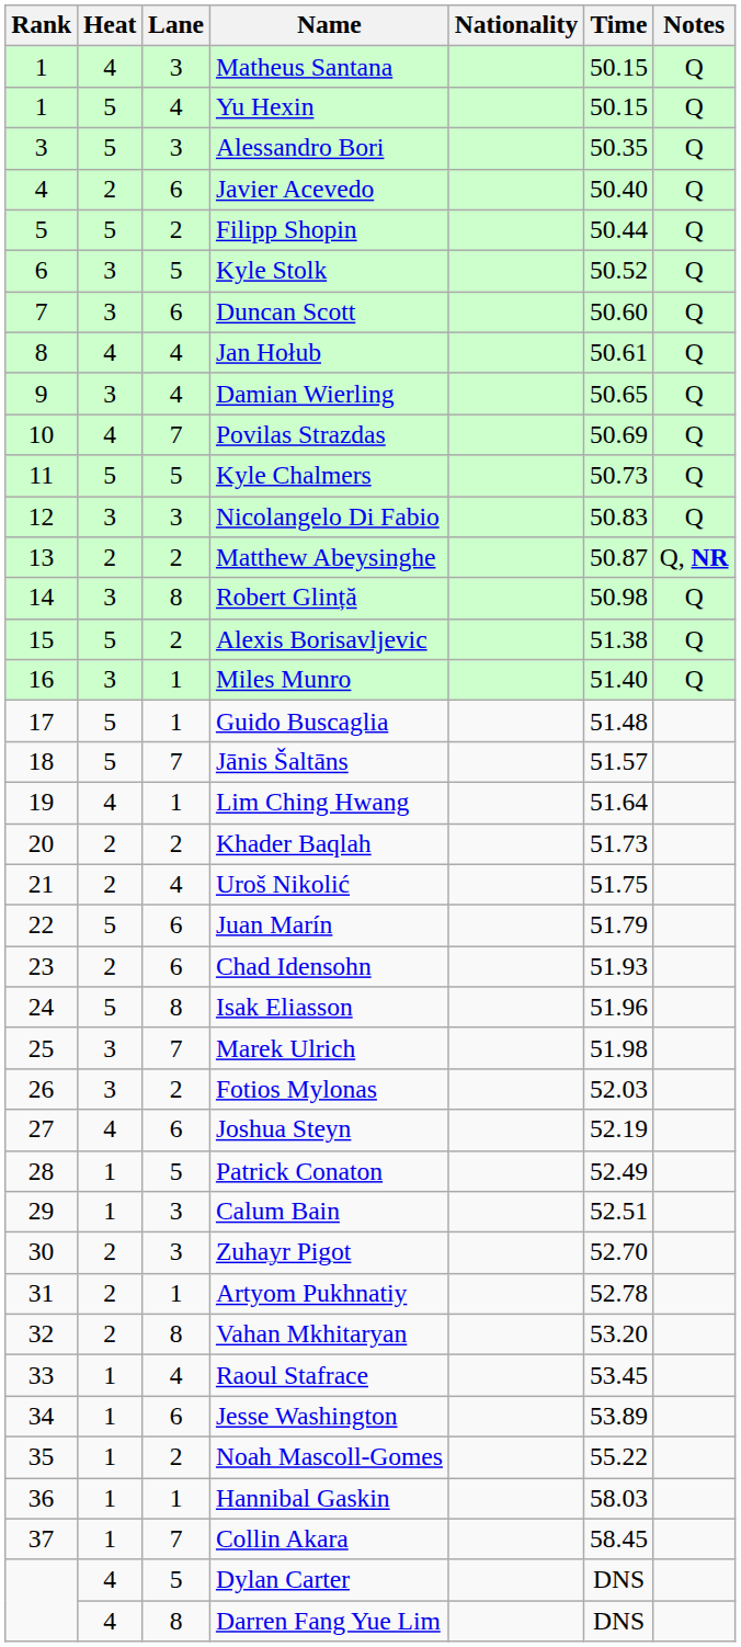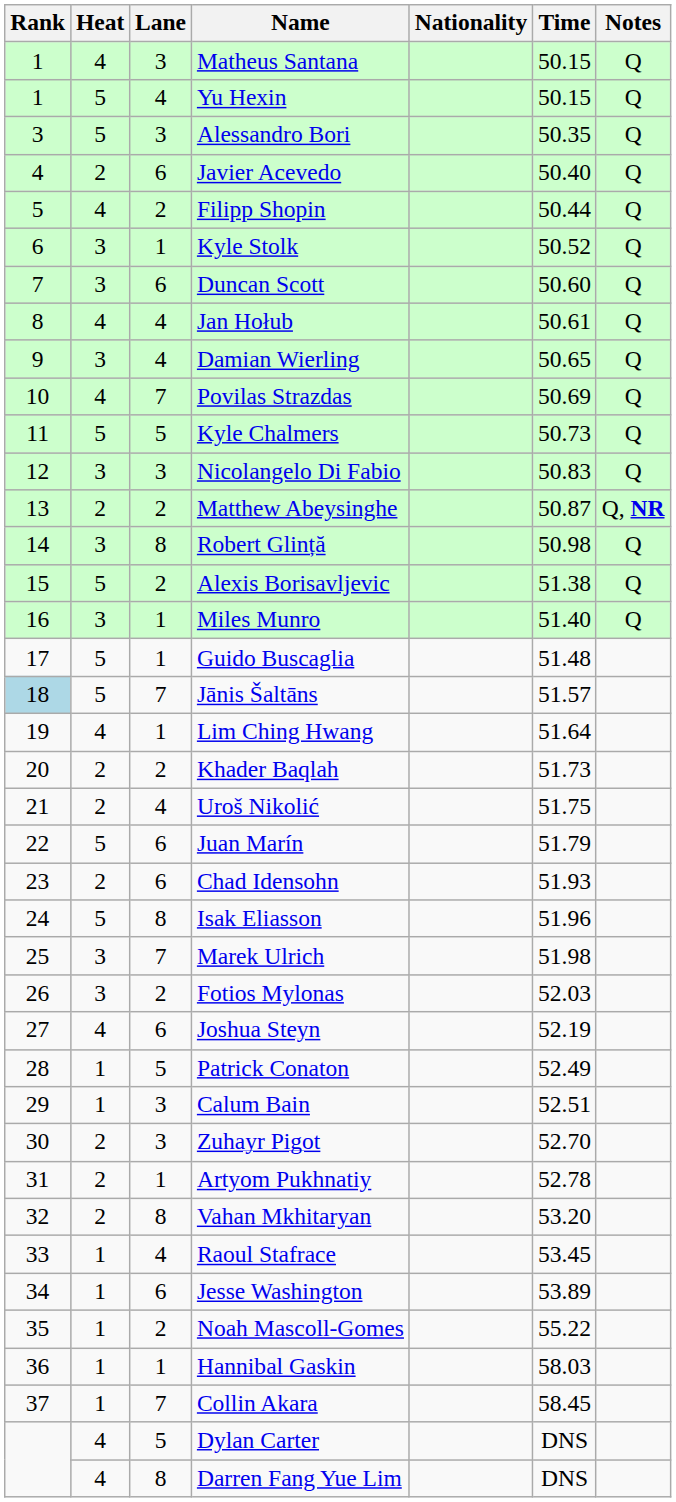 <table class="wikitable sortable" style="text-align:center">
 <tr>
 <th>Rank</th>
 <th>Heat</th>
 <th>Lane</th>
 <th>Name</th>
 <th>Nationality</th>
 <th>Time</th>
 <th>Notes</th>
 </tr>
 <tr bgcolor=ccffcc>
 <td>1</td>
 <td>4</td>
 <td>3</td>
 <td align=left><a href='#'>Matheus Santana</a></td>
 <td align=left></td>
 <td>50.15</td>
 <td>Q</td>
 </tr>
 <tr bgcolor=ccffcc>
 <td>1</td>
 <td>5</td>
 <td>4</td>
 <td align=left><a href='#'>Yu Hexin</a></td>
 <td align=left></td>
 <td>50.15</td>
 <td>Q</td>
 </tr>
 <tr bgcolor=ccffcc>
 <td>3</td>
 <td>5</td>
 <td>3</td>
 <td align=left><a href='#'>Alessandro Bori</a></td>
 <td align=left></td>
 <td>50.35</td>
 <td>Q</td>
 </tr>
 <tr bgcolor=ccffcc>
 <td>4</td>
 <td>2</td>
 <td>6</td>
 <td align=left><a href='#'>Javier Acevedo</a></td>
 <td align=left></td>
 <td>50.40</td>
 <td>Q</td>
 </tr>
 <tr bgcolor=ccffcc>
 <td>5</td>
-<td>5</td>
+<td>4</td>
 <td>2</td>
 <td align=left><a href='#'>Filipp Shopin</a></td>
 <td align=left></td>
 <td>50.44</td>
 <td>Q</td>
 </tr>
 <tr bgcolor=ccffcc>
 <td>6</td>
 <td>3</td>
-<td>5</td>
+<td>1</td>
 <td align=left><a href='#'>Kyle Stolk</a></td>
 <td align=left></td>
 <td>50.52</td>
 <td>Q</td>
 </tr>
 <tr bgcolor=ccffcc>
 <td>7</td>
 <td>3</td>
 <td>6</td>
 <td align=left><a href='#'>Duncan Scott</a></td>
 <td align=left></td>
 <td>50.60</td>
 <td>Q</td>
 </tr>
 <tr bgcolor=ccffcc>
 <td>8</td>
 <td>4</td>
 <td>4</td>
 <td align=left><a href='#'>Jan Hołub</a></td>
 <td align=left></td>
 <td>50.61</td>
 <td>Q</td>
 </tr>
 <tr bgcolor=ccffcc>
 <td>9</td>
 <td>3</td>
 <td>4</td>
 <td align=left><a href='#'>Damian Wierling</a></td>
 <td align=left></td>
 <td>50.65</td>
 <td>Q</td>
 </tr>
 <tr bgcolor=ccffcc>
 <td>10</td>
 <td>4</td>
 <td>7</td>
 <td align=left><a href='#'>Povilas Strazdas</a></td>
 <td align=left></td>
 <td>50.69</td>
 <td>Q</td>
 </tr>
 <tr bgcolor=ccffcc>
 <td>11</td>
 <td>5</td>
 <td>5</td>
 <td align=left><a href='#'>Kyle Chalmers</a></td>
 <td align=left></td>
 <td>50.73</td>
 <td>Q</td>
 </tr>
 <tr bgcolor=ccffcc>
 <td>12</td>
 <td>3</td>
 <td>3</td>
 <td align=left><a href='#'>Nicolangelo Di Fabio</a></td>
 <td align=left></td>
 <td>50.83</td>
 <td>Q</td>
 </tr>
 <tr bgcolor=ccffcc>
 <td>13</td>
 <td>2</td>
 <td>2</td>
 <td align=left><a href='#'>Matthew Abeysinghe</a></td>
 <td align=left></td>
 <td>50.87</td>
 <td>Q, <strong><a href='#'>NR</a></strong></td>
 </tr>
 <tr bgcolor=ccffcc>
 <td>14</td>
 <td>3</td>
 <td>8</td>
 <td align=left><a href='#'>Robert Glință</a></td>
 <td align=left></td>
 <td>50.98</td>
 <td>Q</td>
 </tr>
 <tr bgcolor=ccffcc>
 <td>15</td>
 <td>5</td>
 <td>2</td>
 <td align=left><a href='#'>Alexis Borisavljevic</a></td>
 <td align=left></td>
 <td>51.38</td>
 <td>Q</td>
 </tr>
 <tr bgcolor=ccffcc>
 <td>16</td>
 <td>3</td>
 <td>1</td>
 <td align=left><a href='#'>Miles Munro</a></td>
 <td align=left></td>
 <td>51.40</td>
 <td>Q</td>
 </tr>
 <tr>
 <td>17</td>
 <td>5</td>
 <td>1</td>
 <td align=left><a href='#'>Guido Buscaglia</a></td>
 <td align=left></td>
 <td>51.48</td>
 <td></td>
 </tr>
 <tr>
-<td>18</td>
+<td style="background: lightblue;">18</td>
 <td>5</td>
 <td>7</td>
 <td align=left><a href='#'>Jānis Šaltāns</a></td>
 <td align=left></td>
 <td>51.57</td>
 <td></td>
 </tr>
 <tr>
 <td>19</td>
 <td>4</td>
 <td>1</td>
 <td align=left><a href='#'>Lim Ching Hwang</a></td>
 <td align=left></td>
 <td>51.64</td>
 <td></td>
 </tr>
 <tr>
 <td>20</td>
 <td>2</td>
 <td>2</td>
 <td align=left><a href='#'>Khader Baqlah</a></td>
 <td align=left></td>
 <td>51.73</td>
 <td></td>
 </tr>
 <tr>
 <td>21</td>
 <td>2</td>
 <td>4</td>
 <td align=left><a href='#'>Uroš Nikolić</a></td>
 <td align=left></td>
 <td>51.75</td>
 <td></td>
 </tr>
 <tr>
 <td>22</td>
 <td>5</td>
 <td>6</td>
 <td align=left><a href='#'>Juan Marín</a></td>
 <td align=left></td>
 <td>51.79</td>
 <td></td>
 </tr>
 <tr>
 <td>23</td>
 <td>2</td>
 <td>6</td>
 <td align=left><a href='#'>Chad Idensohn</a></td>
 <td align=left></td>
 <td>51.93</td>
 <td></td>
 </tr>
 <tr>
 <td>24</td>
 <td>5</td>
 <td>8</td>
 <td align=left><a href='#'>Isak Eliasson</a></td>
 <td align=left></td>
 <td>51.96</td>
 <td></td>
 </tr>
 <tr>
 <td>25</td>
 <td>3</td>
 <td>7</td>
 <td align=left><a href='#'>Marek Ulrich</a></td>
 <td align=left></td>
 <td>51.98</td>
 <td></td>
 </tr>
 <tr>
 <td>26</td>
 <td>3</td>
 <td>2</td>
 <td align=left><a href='#'>Fotios Mylonas</a></td>
 <td align=left></td>
 <td>52.03</td>
 <td></td>
 </tr>
 <tr>
 <td>27</td>
 <td>4</td>
 <td>6</td>
 <td align=left><a href='#'>Joshua Steyn</a></td>
 <td align=left></td>
 <td>52.19</td>
 <td></td>
 </tr>
 <tr>
 <td>28</td>
 <td>1</td>
 <td>5</td>
 <td align=left><a href='#'>Patrick Conaton</a></td>
 <td align=left></td>
 <td>52.49</td>
 <td></td>
 </tr>
 <tr>
 <td>29</td>
 <td>1</td>
 <td>3</td>
 <td align=left><a href='#'>Calum Bain</a></td>
 <td align=left></td>
 <td>52.51</td>
 <td></td>
 </tr>
 <tr>
 <td>30</td>
 <td>2</td>
 <td>3</td>
 <td align=left><a href='#'>Zuhayr Pigot</a></td>
 <td align=left></td>
 <td>52.70</td>
 <td></td>
 </tr>
 <tr>
 <td>31</td>
 <td>2</td>
 <td>1</td>
 <td align=left><a href='#'>Artyom Pukhnatiy</a></td>
 <td align=left></td>
 <td>52.78</td>
 <td></td>
 </tr>
 <tr>
 <td>32</td>
 <td>2</td>
 <td>8</td>
 <td align=left><a href='#'>Vahan Mkhitaryan</a></td>
 <td align=left></td>
 <td>53.20</td>
 <td></td>
 </tr>
 <tr>
 <td>33</td>
 <td>1</td>
 <td>4</td>
 <td align=left><a href='#'>Raoul Stafrace</a></td>
 <td align=left></td>
 <td>53.45</td>
 <td></td>
 </tr>
 <tr>
 <td>34</td>
 <td>1</td>
 <td>6</td>
 <td align=left><a href='#'>Jesse Washington</a></td>
 <td align=left></td>
 <td>53.89</td>
 <td></td>
 </tr>
 <tr>
 <td>35</td>
 <td>1</td>
 <td>2</td>
 <td align=left><a href='#'>Noah Mascoll-Gomes</a></td>
 <td align=left></td>
 <td>55.22</td>
 <td></td>
 </tr>
 <tr>
 <td>36</td>
 <td>1</td>
 <td>1</td>
 <td align=left><a href='#'>Hannibal Gaskin</a></td>
 <td align=left></td>
 <td>58.03</td>
 <td></td>
 </tr>
 <tr>
 <td>37</td>
 <td>1</td>
 <td>7</td>
 <td align=left><a href='#'>Collin Akara</a></td>
 <td align=left></td>
 <td>58.45</td>
 <td></td>
 </tr>
 <tr>
 <td rowspan=2></td>
 <td>4</td>
 <td>5</td>
 <td align=left><a href='#'>Dylan Carter</a></td>
 <td align=left></td>
 <td>DNS</td>
 <td></td>
 </tr>
 <tr>
 <td>4</td>
 <td>8</td>
 <td align=left><a href='#'>Darren Fang Yue Lim</a></td>
 <td align=left></td>
 <td>DNS</td>
 <td></td>
 </tr>
 </table>
